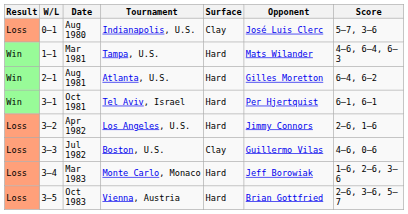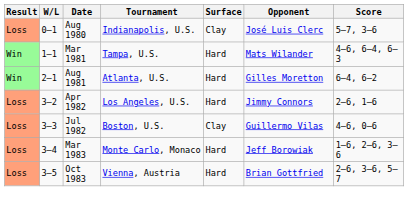 <table class="sortable wikitable">
 <tr>
 <th style="width:40px">Result</th>
 <th style="width:30px" class="unsortable">W/L</th>
 <th style="width:50px">Date</th>
 <th style="width:150px">Tournament</th>
 <th style="width:50px">Surface</th>
 <th style="width:130px">Opponent</th>
 <th style="width:100px" class="unsortable">Score</th>
 </tr>
 <tr>
 <td style="background:#ffa07a;">Loss</td>
 <td>0–1</td>
 <td>Aug 1980</td>
 <td><a href='#'>Indianapolis</a>, U.S.</td>
 <td>Clay</td>
 <td> <a href='#'>José Luis Clerc</a></td>
 <td>5–7, 3–6</td>
 </tr>
 <tr>
 <td style="background:#98fb98;">Win</td>
 <td>1–1</td>
 <td>Mar 1981</td>
 <td><a href='#'>Tampa</a>, U.S.</td>
 <td>Hard</td>
 <td> <a href='#'>Mats Wilander</a></td>
 <td>4–6, 6–4, 6–3</td>
 </tr>
 <tr>
 <td style="background:#98fb98;">Win</td>
 <td>2–1</td>
 <td>Aug 1981</td>
 <td><a href='#'>Atlanta</a>, U.S.</td>
 <td>Hard</td>
 <td> <a href='#'>Gilles Moretton</a></td>
 <td>6–4, 6–2</td>
 </tr>
 <tr>
-<td style="background:#98fb98;">Win</td>
-<td>3–1</td>
-<td>Oct 1981</td>
-<td><a href='#'>Tel Aviv</a>, Israel</td>
-<td>Hard</td>
-<td> <a href='#'>Per Hjertquist</a></td>
-<td>6–1, 6–1</td>
-</tr>
-<tr>
 <td style="background:#ffa07a;">Loss</td>
 <td>3–2</td>
 <td>Apr 1982</td>
 <td><a href='#'>Los Angeles</a>, U.S.</td>
 <td>Hard</td>
 <td> <a href='#'>Jimmy Connors</a></td>
 <td>2–6, 1–6</td>
 </tr>
 <tr>
 <td style="background:#ffa07a;">Loss</td>
 <td>3–3</td>
 <td>Jul 1982</td>
 <td><a href='#'>Boston</a>, U.S.</td>
 <td>Clay</td>
 <td> <a href='#'>Guillermo Vilas</a></td>
 <td>4–6, 0–6</td>
 </tr>
 <tr>
 <td style="background:#ffa07a;">Loss</td>
 <td>3–4</td>
 <td>Mar 1983</td>
 <td><a href='#'>Monte Carlo</a>, Monaco</td>
 <td>Hard</td>
 <td> <a href='#'>Jeff Borowiak</a></td>
 <td>1–6, 2–6, 3–6</td>
 </tr>
 <tr>
 <td style="background:#ffa07a;">Loss</td>
 <td>3–5</td>
 <td>Oct 1983</td>
 <td><a href='#'>Vienna</a>, Austria</td>
 <td>Hard</td>
 <td> <a href='#'>Brian Gottfried</a></td>
 <td>2–6, 3–6, 5–7</td>
 </tr>
 </table>
